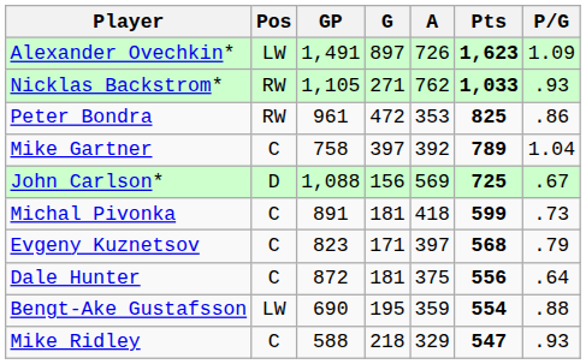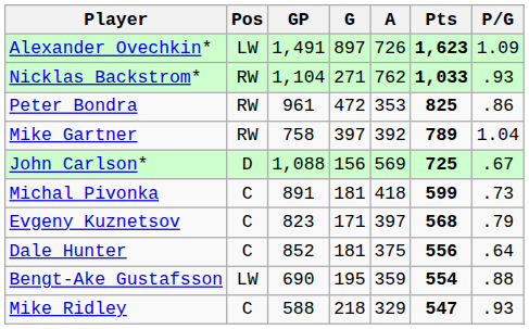 <table class="wikitable" style="text-align:center;">
 <tr>
 <th>Player</th>
 <th>Pos</th>
 <th>GP</th>
 <th>G</th>
 <th>A</th>
 <th>Pts</th>
 <th>P/G</th>
 </tr>
 <tr style="background:#cfc;">
 <td style="text-align:left;"><a href='#'>Alexander Ovechkin</a>*</td>
 <td>LW</td>
 <td>1,491</td>
 <td>897</td>
 <td>726</td>
 <td><strong>1,623</strong></td>
 <td>1.09</td>
 </tr>
 <tr style="background:#cfc;">
 <td style="text-align:left;"><a href='#'>Nicklas Backstrom</a>*</td>
 <td>RW</td>
-<td>1,105</td>
+<td>1,104</td>
 <td>271</td>
 <td>762</td>
 <td><strong>1,033</strong></td>
 <td>.93</td>
 </tr>
 <tr>
 <td style="text-align:left;"><a href='#'>Peter Bondra</a></td>
 <td>RW</td>
 <td>961</td>
 <td>472</td>
 <td>353</td>
 <td><strong>825</strong></td>
 <td>.86</td>
 </tr>
 <tr>
 <td style="text-align:left;"><a href='#'>Mike Gartner</a></td>
-<td>C</td>
+<td>RW</td>
 <td>758</td>
 <td>397</td>
 <td>392</td>
 <td><strong>789</strong></td>
 <td>1.04</td>
 </tr>
 <tr style="background:#cfc;">
 <td style="text-align:left;"><a href='#'>John Carlson</a>*</td>
 <td>D</td>
 <td>1,088</td>
 <td>156</td>
 <td>569</td>
 <td><strong>725</strong></td>
 <td>.67</td>
 </tr>
 <tr>
 <td style="text-align:left;"><a href='#'>Michal Pivonka</a></td>
 <td>C</td>
 <td>891</td>
 <td>181</td>
 <td>418</td>
 <td><strong>599</strong></td>
 <td>.73</td>
 </tr>
 <tr>
 <td style="text-align:left;"><a href='#'>Evgeny Kuznetsov</a></td>
 <td>C</td>
 <td>823</td>
 <td>171</td>
 <td>397</td>
 <td><strong>568</strong></td>
 <td>.79</td>
 </tr>
 <tr>
 <td style="text-align:left;"><a href='#'>Dale Hunter</a></td>
 <td>C</td>
-<td>872</td>
+<td>852</td>
 <td>181</td>
 <td>375</td>
 <td><strong>556</strong></td>
 <td>.64</td>
 </tr>
 <tr>
 <td style="text-align:left;"><a href='#'>Bengt-Ake Gustafsson</a></td>
 <td>LW</td>
 <td>690</td>
 <td>195</td>
 <td>359</td>
 <td><strong>554</strong></td>
 <td>.88</td>
 </tr>
 <tr>
 <td style="text-align:left;"><a href='#'>Mike Ridley</a></td>
 <td>C</td>
 <td>588</td>
 <td>218</td>
 <td>329</td>
 <td><strong>547</strong></td>
 <td>.93</td>
 </tr>
 </table>
